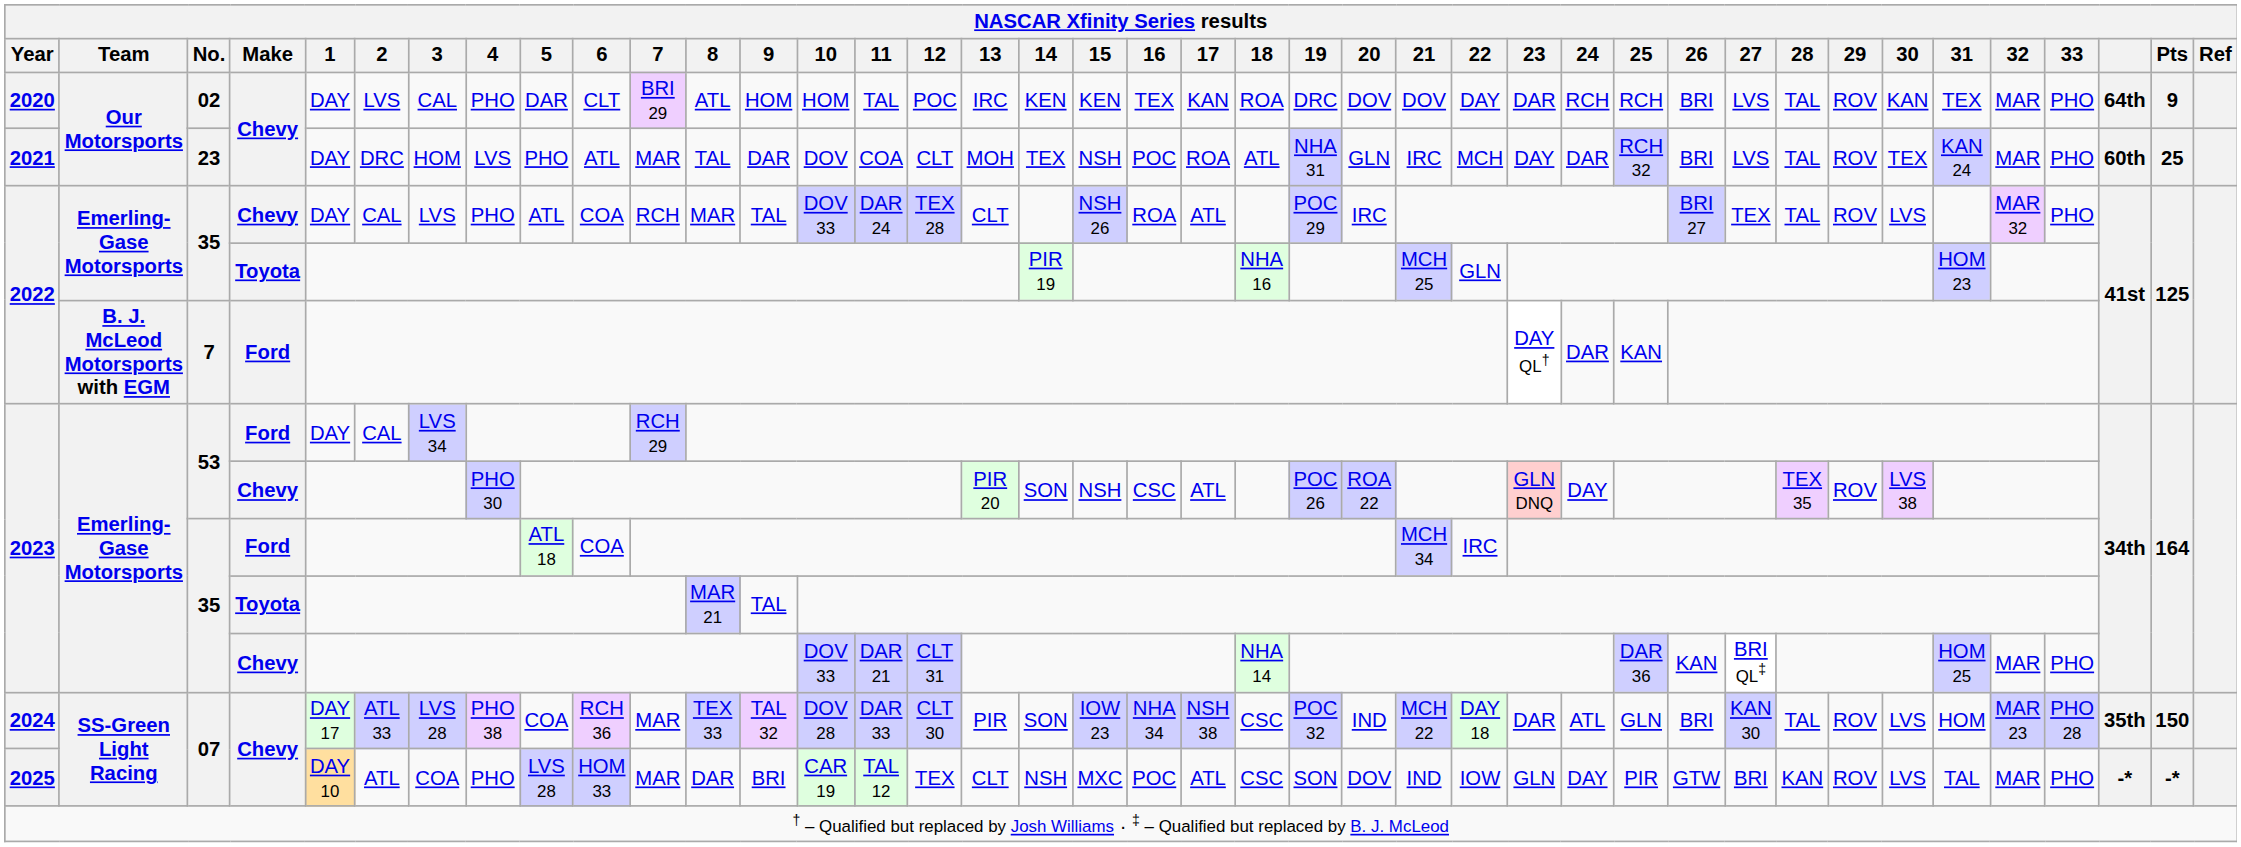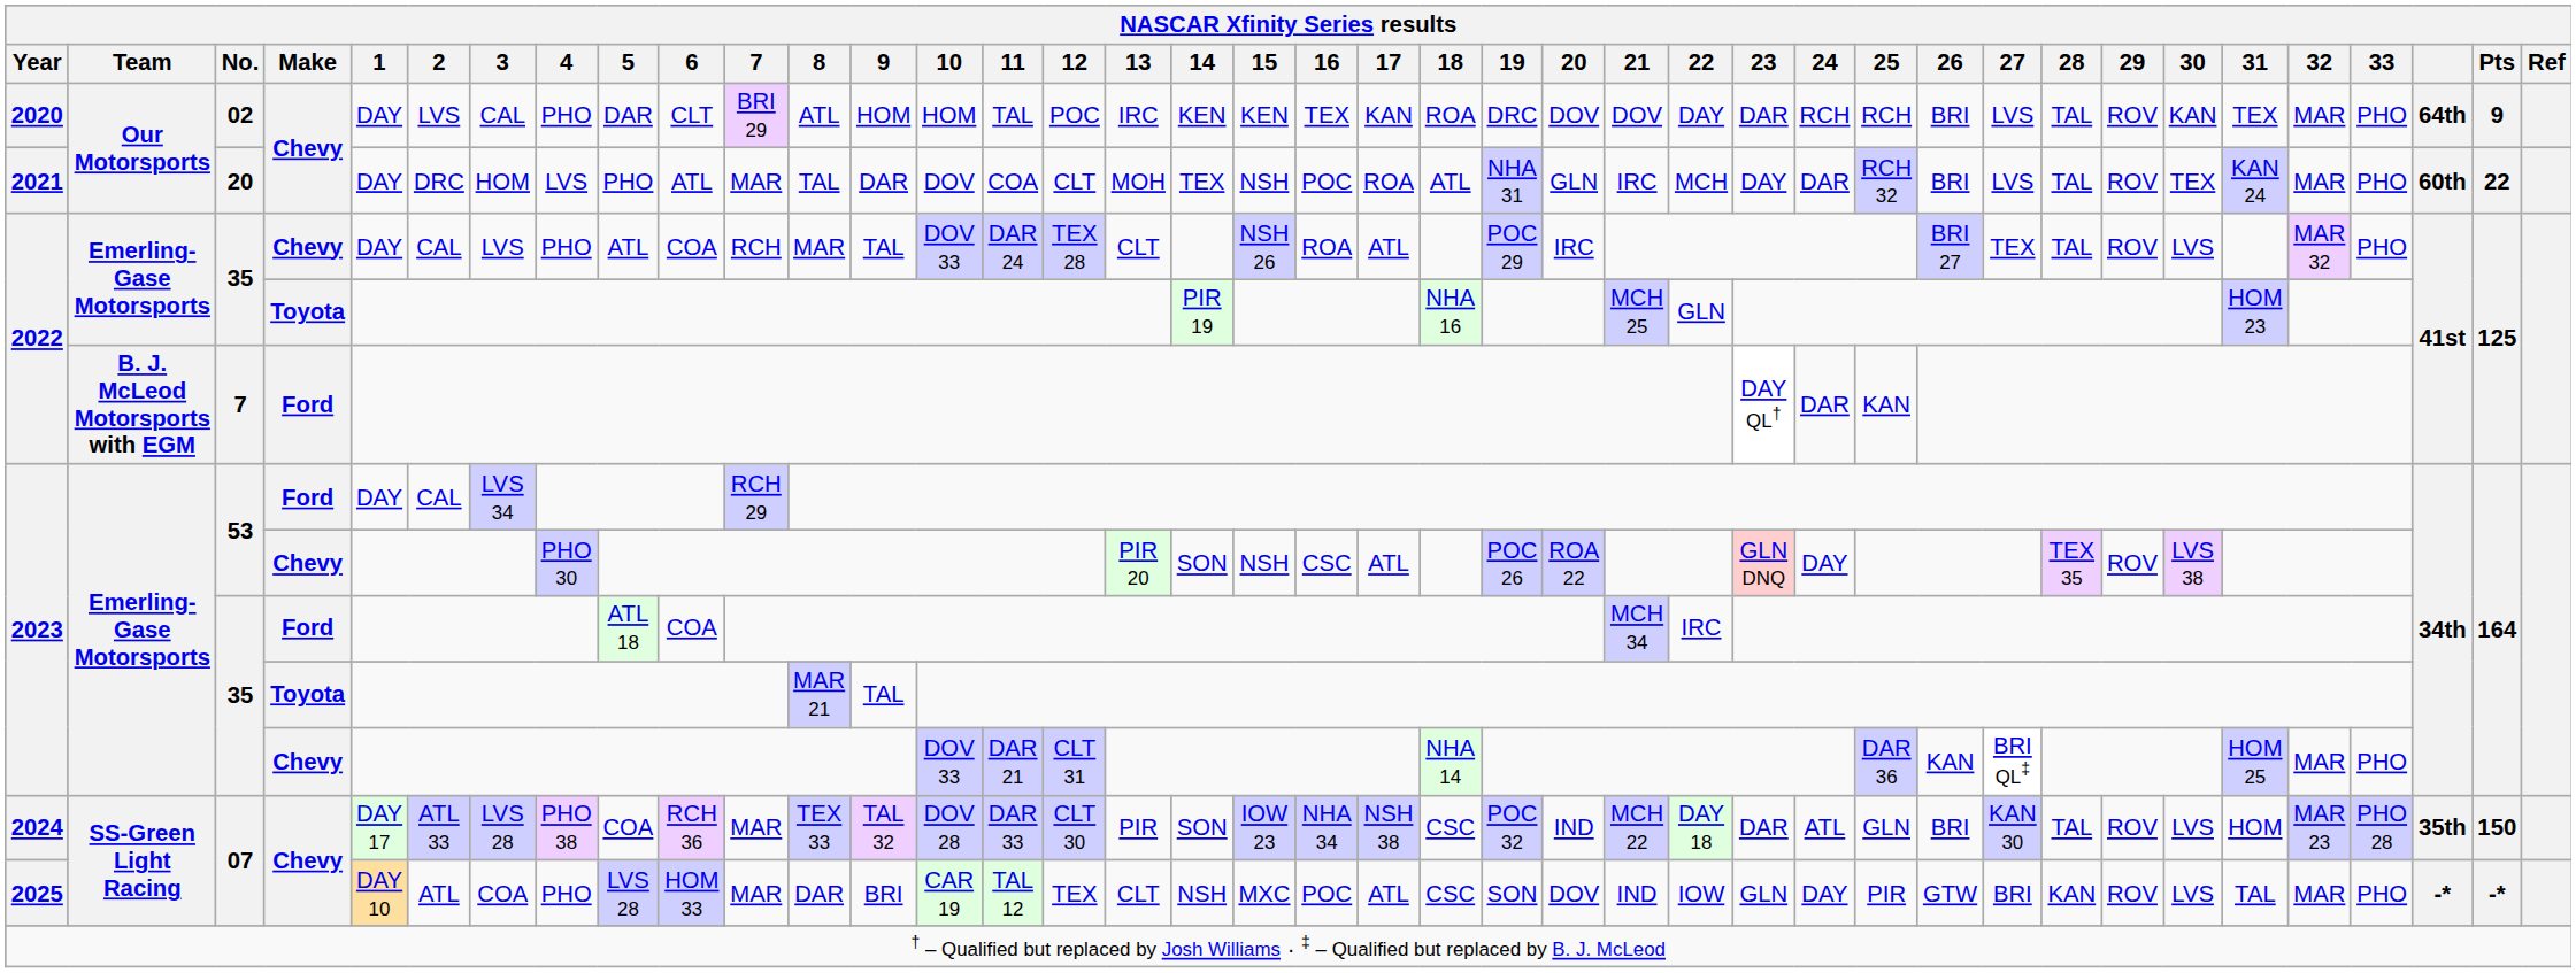 <table class="wikitable" style="text-align:center; font-size:75%">
 <tr>
 <th colspan=40><a href='#'>NASCAR Xfinity Series</a> results</th>
 </tr>
 <tr>
 <th>Year</th>
 <th>Team</th>
 <th>No.</th>
 <th>Make</th>
 <th>1</th>
 <th>2</th>
 <th>3</th>
 <th>4</th>
 <th>5</th>
 <th>6</th>
 <th>7</th>
 <th>8</th>
 <th>9</th>
 <th>10</th>
 <th>11</th>
 <th>12</th>
 <th>13</th>
 <th>14</th>
 <th>15</th>
 <th>16</th>
 <th>17</th>
 <th>18</th>
 <th>19</th>
 <th>20</th>
 <th>21</th>
 <th>22</th>
 <th>23</th>
 <th>24</th>
 <th>25</th>
 <th>26</th>
 <th>27</th>
 <th>28</th>
 <th>29</th>
 <th>30</th>
 <th>31</th>
 <th>32</th>
 <th>33</th>
 <th></th>
 <th>Pts</th>
 <th>Ref</th>
 </tr>
 <tr>
 <th><a href='#'>2020</a></th>
 <th rowspan=2><a href='#'>Our Motorsports</a></th>
 <th>02</th>
 <th rowspan=2><a href='#'>Chevy</a></th>
 <td><a href='#'>DAY</a></td>
 <td><a href='#'>LVS</a></td>
 <td><a href='#'>CAL</a></td>
 <td><a href='#'>PHO</a></td>
 <td><a href='#'>DAR</a></td>
 <td><a href='#'>CLT</a></td>
 <td style="background:#EFCFFF;"><a href='#'>BRI</a><br><small>29</small></td>
 <td><a href='#'>ATL</a></td>
 <td><a href='#'>HOM</a></td>
 <td><a href='#'>HOM</a></td>
 <td><a href='#'>TAL</a></td>
 <td><a href='#'>POC</a></td>
 <td><a href='#'>IRC</a></td>
 <td><a href='#'>KEN</a></td>
 <td><a href='#'>KEN</a></td>
 <td><a href='#'>TEX</a></td>
 <td><a href='#'>KAN</a></td>
 <td><a href='#'>ROA</a></td>
 <td><a href='#'>DRC</a></td>
 <td><a href='#'>DOV</a></td>
 <td><a href='#'>DOV</a></td>
 <td><a href='#'>DAY</a></td>
 <td><a href='#'>DAR</a></td>
 <td><a href='#'>RCH</a></td>
 <td><a href='#'>RCH</a></td>
 <td><a href='#'>BRI</a></td>
 <td><a href='#'>LVS</a></td>
 <td><a href='#'>TAL</a></td>
 <td><a href='#'>ROV</a></td>
 <td><a href='#'>KAN</a></td>
 <td><a href='#'>TEX</a></td>
 <td><a href='#'>MAR</a></td>
 <td><a href='#'>PHO</a></td>
 <th>64th</th>
 <th>9</th>
 <th></th>
 </tr>
 <tr>
 <th><a href='#'>2021</a></th>
-<th>23</th>
+<th>20</th>
 <td><a href='#'>DAY</a></td>
 <td><a href='#'>DRC</a></td>
 <td><a href='#'>HOM</a></td>
 <td><a href='#'>LVS</a></td>
 <td><a href='#'>PHO</a></td>
 <td><a href='#'>ATL</a></td>
 <td><a href='#'>MAR</a></td>
 <td><a href='#'>TAL</a></td>
 <td><a href='#'>DAR</a></td>
 <td><a href='#'>DOV</a></td>
 <td><a href='#'>COA</a></td>
 <td><a href='#'>CLT</a></td>
 <td><a href='#'>MOH</a></td>
 <td><a href='#'>TEX</a></td>
 <td><a href='#'>NSH</a></td>
 <td><a href='#'>POC</a></td>
 <td><a href='#'>ROA</a></td>
 <td><a href='#'>ATL</a></td>
 <td style="background:#CFCFFF;"><a href='#'>NHA</a><br><small>31</small></td>
 <td><a href='#'>GLN</a></td>
 <td><a href='#'>IRC</a></td>
 <td><a href='#'>MCH</a></td>
 <td><a href='#'>DAY</a></td>
 <td><a href='#'>DAR</a></td>
 <td style="background:#CFCFFF;"><a href='#'>RCH</a><br><small>32</small></td>
 <td><a href='#'>BRI</a></td>
 <td><a href='#'>LVS</a></td>
 <td><a href='#'>TAL</a></td>
 <td><a href='#'>ROV</a></td>
 <td><a href='#'>TEX</a></td>
 <td style="background:#CFCFFF;"><a href='#'>KAN</a><br><small>24</small></td>
 <td><a href='#'>MAR</a></td>
 <td><a href='#'>PHO</a></td>
 <th>60th</th>
-<th>25</th>
+<th>22</th>
 <th></th>
 </tr>
 <tr>
 <th rowspan=3><a href='#'>2022</a></th>
 <th rowspan=2><a href='#'>Emerling-Gase Motorsports</a></th>
 <th rowspan=2>35</th>
 <th><a href='#'>Chevy</a></th>
 <td><a href='#'>DAY</a></td>
 <td><a href='#'>CAL</a></td>
 <td><a href='#'>LVS</a></td>
 <td><a href='#'>PHO</a></td>
 <td><a href='#'>ATL</a></td>
 <td><a href='#'>COA</a></td>
 <td><a href='#'>RCH</a></td>
 <td><a href='#'>MAR</a></td>
 <td><a href='#'>TAL</a></td>
 <td style="background:#CFCFFF;"><a href='#'>DOV</a><br><small>33</small></td>
 <td style="background:#CFCFFF;"><a href='#'>DAR</a><br><small>24</small></td>
 <td style="background:#CFCFFF;"><a href='#'>TEX</a><br><small>28</small></td>
 <td><a href='#'>CLT</a></td>
 <td></td>
 <td style="background:#CFCFFF;"><a href='#'>NSH</a><br><small>26</small></td>
 <td><a href='#'>ROA</a></td>
 <td><a href='#'>ATL</a></td>
 <td></td>
 <td style="background:#CFCFFF;"><a href='#'>POC</a><br><small>29</small></td>
 <td><a href='#'>IRC</a></td>
 <td colspan=5></td>
 <td style="background:#CFCFFF;"><a href='#'>BRI</a><br><small>27</small></td>
 <td><a href='#'>TEX</a></td>
 <td><a href='#'>TAL</a></td>
 <td><a href='#'>ROV</a></td>
 <td><a href='#'>LVS</a></td>
 <td></td>
 <td style="background:#EFCFFF;"><a href='#'>MAR</a><br><small>32</small></td>
 <td><a href='#'>PHO</a></td>
 <th rowspan=3>41st</th>
 <th rowspan=3>125</th>
 <th rowspan=3></th>
 </tr>
 <tr>
 <th><a href='#'>Toyota</a></th>
 <td colspan=13></td>
 <td style="background:#DFFFDF;"><a href='#'>PIR</a><br><small>19</small></td>
 <td colspan=3></td>
 <td style="background:#DFFFDF;"><a href='#'>NHA</a><br><small>16</small></td>
 <td colspan=2></td>
 <td style="background:#CFCFFF;"><a href='#'>MCH</a><br><small>25</small></td>
 <td><a href='#'>GLN</a></td>
 <td colspan=8></td>
 <td style="background:#CFCFFF;"><a href='#'>HOM</a><br><small>23</small></td>
 <td colspan=2></td>
 </tr>
 <tr>
 <th><a href='#'>B. J. McLeod Motorsports</a> with <a href='#'>EGM</a></th>
 <th>7</th>
 <th><a href='#'>Ford</a></th>
 <td colspan=22></td>
 <td style="background:#FFFFFF;"><a href='#'>DAY</a><br><small>QL<sup>†</sup></small></td>
 <td><a href='#'>DAR</a></td>
 <td><a href='#'>KAN</a></td>
 <td colspan=8></td>
 </tr>
 <tr>
 <th rowspan=5><a href='#'>2023</a></th>
 <th rowspan=5><a href='#'>Emerling-Gase Motorsports</a></th>
 <th rowspan=2>53</th>
 <th><a href='#'>Ford</a></th>
 <td><a href='#'>DAY</a></td>
 <td><a href='#'>CAL</a></td>
 <td style="background:#CFCFFF;"><a href='#'>LVS</a><br><small>34</small></td>
 <td colspan=3></td>
 <td style="background:#CFCFFF;"><a href='#'>RCH</a><br><small>29</small></td>
 <td colspan=26></td>
 <th rowspan=5>34th</th>
 <th rowspan=5>164</th>
 <th rowspan=5></th>
 </tr>
 <tr>
 <th><a href='#'>Chevy</a></th>
 <td colspan=3></td>
 <td style="background:#CFCFFF;"><a href='#'>PHO</a><br><small>30</small></td>
 <td colspan=8></td>
 <td style="background:#DFFFDF;"><a href='#'>PIR</a><br><small>20</small></td>
 <td><a href='#'>SON</a></td>
 <td><a href='#'>NSH</a></td>
 <td><a href='#'>CSC</a></td>
 <td><a href='#'>ATL</a></td>
 <td></td>
 <td style="background:#CFCFFF;"><a href='#'>POC</a><br><small>26</small></td>
 <td style="background:#CFCFFF;"><a href='#'>ROA</a><br><small>22</small></td>
 <td colspan=2></td>
 <td style="background:#FFCFCF;"><a href='#'>GLN</a><br><small>DNQ</small></td>
 <td><a href='#'>DAY</a></td>
 <td colspan=3></td>
 <td style="background:#EFCFFF;"><a href='#'>TEX</a><br><small>35</small></td>
 <td><a href='#'>ROV</a></td>
 <td style="background:#EFCFFF;"><a href='#'>LVS</a><br><small>38</small></td>
 <td colspan=3></td>
 </tr>
 <tr>
 <th rowspan=3>35</th>
 <th><a href='#'>Ford</a></th>
 <td colspan=4></td>
 <td style="background:#DFFFDF;"><a href='#'>ATL</a><br><small>18</small></td>
 <td><a href='#'>COA</a></td>
 <td colspan=14></td>
 <td style="background:#CFCFFF;"><a href='#'>MCH</a><br><small>34</small></td>
 <td><a href='#'>IRC</a></td>
 <td colspan=11></td>
 </tr>
 <tr>
 <th><a href='#'>Toyota</a></th>
 <td colspan=7></td>
 <td style="background:#CFCFFF;"><a href='#'>MAR</a><br><small>21</small></td>
 <td><a href='#'>TAL</a></td>
 <td colspan=24></td>
 </tr>
 <tr>
 <th><a href='#'>Chevy</a></th>
 <td colspan=9></td>
 <td style="background:#CFCFFF;"><a href='#'>DOV</a><br><small>33</small></td>
 <td style="background:#CFCFFF;"><a href='#'>DAR</a><br><small>21</small></td>
 <td style="background:#CFCFFF;"><a href='#'>CLT</a><br><small>31</small></td>
 <td colspan=5></td>
 <td style="background:#DFFFDF;"><a href='#'>NHA</a><br><small>14</small></td>
 <td colspan=6></td>
 <td style="background:#CFCFFF;"><a href='#'>DAR</a><br><small>36</small></td>
 <td><a href='#'>KAN</a></td>
 <td style="background:#FFFFFF;"><a href='#'>BRI</a><br><small>QL<sup>‡</sup></small></td>
 <td colspan=3></td>
 <td style="background:#CFCFFF;"><a href='#'>HOM</a><br><small>25</small></td>
 <td><a href='#'>MAR</a></td>
 <td><a href='#'>PHO</a></td>
 </tr>
 <tr>
 <th><a href='#'>2024</a></th>
 <th rowspan=2><a href='#'>SS-Green Light Racing</a></th>
 <th rowspan=2>07</th>
 <th rowspan=2><a href='#'>Chevy</a></th>
 <td style="background:#DFFFDF;"><a href='#'>DAY</a><br><small>17</small></td>
 <td style="background:#CFCFFF;"><a href='#'>ATL</a><br><small>33</small></td>
 <td style="background:#CFCFFF;"><a href='#'>LVS</a><br><small>28</small></td>
 <td style="background:#EFCFFF;"><a href='#'>PHO</a><br><small>38</small></td>
 <td><a href='#'>COA</a></td>
 <td style="background:#EFCFFF;"><a href='#'>RCH</a><br><small>36</small></td>
 <td><a href='#'>MAR</a></td>
 <td style="background:#CFCFFF;"><a href='#'>TEX</a><br><small>33</small></td>
 <td style="background:#EFCFFF;"><a href='#'>TAL</a><br><small>32</small></td>
 <td style="background:#CFCFFF;"><a href='#'>DOV</a><br><small>28</small></td>
 <td style="background:#CFCFFF;"><a href='#'>DAR</a><br><small>33</small></td>
 <td style="background:#CFCFFF;"><a href='#'>CLT</a><br><small>30</small></td>
 <td><a href='#'>PIR</a></td>
 <td><a href='#'>SON</a></td>
 <td style="background:#CFCFFF;"><a href='#'>IOW</a><br><small>23</small></td>
 <td style="background:#CFCFFF;"><a href='#'>NHA</a><br><small>34</small></td>
 <td style="background:#CFCFFF;"><a href='#'>NSH</a><br><small>38</small></td>
 <td><a href='#'>CSC</a></td>
 <td style="background:#CFCFFF;"><a href='#'>POC</a><br><small>32</small></td>
 <td><a href='#'>IND</a></td>
 <td style="background:#CFCFFF;"><a href='#'>MCH</a><br><small>22</small></td>
 <td style="background:#DFFFDF;"><a href='#'>DAY</a><br><small>18</small></td>
 <td><a href='#'>DAR</a></td>
 <td><a href='#'>ATL</a></td>
 <td><a href='#'>GLN</a></td>
 <td><a href='#'>BRI</a></td>
 <td style="background:#CFCFFF;"><a href='#'>KAN</a><br><small>30</small></td>
 <td><a href='#'>TAL</a></td>
 <td><a href='#'>ROV</a></td>
 <td><a href='#'>LVS</a></td>
 <td><a href='#'>HOM</a></td>
 <td style="background:#CFCFFF;"><a href='#'>MAR</a><br><small>23</small></td>
 <td style="background:#CFCFFF;"><a href='#'>PHO</a><br><small>28</small></td>
 <th>35th</th>
 <th>150</th>
 <th></th>
 </tr>
 <tr>
 <th><a href='#'>2025</a></th>
 <td style="background:#FFDF9F;"><a href='#'>DAY</a><br><small>10</small></td>
 <td><a href='#'>ATL</a></td>
 <td><a href='#'>COA</a></td>
 <td><a href='#'>PHO</a></td>
 <td style="background:#CFCFFF;"><a href='#'>LVS</a><br><small>28</small></td>
 <td style="background:#CFCFFF;"><a href='#'>HOM</a><br><small>33</small></td>
 <td><a href='#'>MAR</a></td>
 <td><a href='#'>DAR</a></td>
 <td><a href='#'>BRI</a></td>
 <td style="background:#DFFFDF;"><a href='#'>CAR</a><br><small>19</small></td>
 <td style="background:#DFFFDF;"><a href='#'>TAL</a><br><small>12</small></td>
 <td><a href='#'>TEX</a></td>
 <td><a href='#'>CLT</a></td>
 <td><a href='#'>NSH</a></td>
 <td><a href='#'>MXC</a></td>
 <td><a href='#'>POC</a></td>
 <td><a href='#'>ATL</a></td>
 <td><a href='#'>CSC</a></td>
 <td><a href='#'>SON</a></td>
 <td><a href='#'>DOV</a></td>
 <td><a href='#'>IND</a></td>
 <td><a href='#'>IOW</a></td>
 <td><a href='#'>GLN</a></td>
 <td><a href='#'>DAY</a></td>
 <td><a href='#'>PIR</a></td>
 <td><a href='#'>GTW</a></td>
 <td><a href='#'>BRI</a></td>
 <td><a href='#'>KAN</a></td>
 <td><a href='#'>ROV</a></td>
 <td><a href='#'>LVS</a></td>
 <td><a href='#'>TAL</a></td>
 <td><a href='#'>MAR</a></td>
 <td><a href='#'>PHO</a></td>
 <th>-*</th>
 <th>-*</th>
 <th></th>
 </tr>
 <tr>
 <td colspan=40><small><sup>†</sup> – Qualified but replaced by <a href='#'>Josh Williams</a></small> · <small><sup>‡</sup> – Qualified but replaced by <a href='#'>B. J. McLeod</a></small></td>
 </tr>
 </table>
